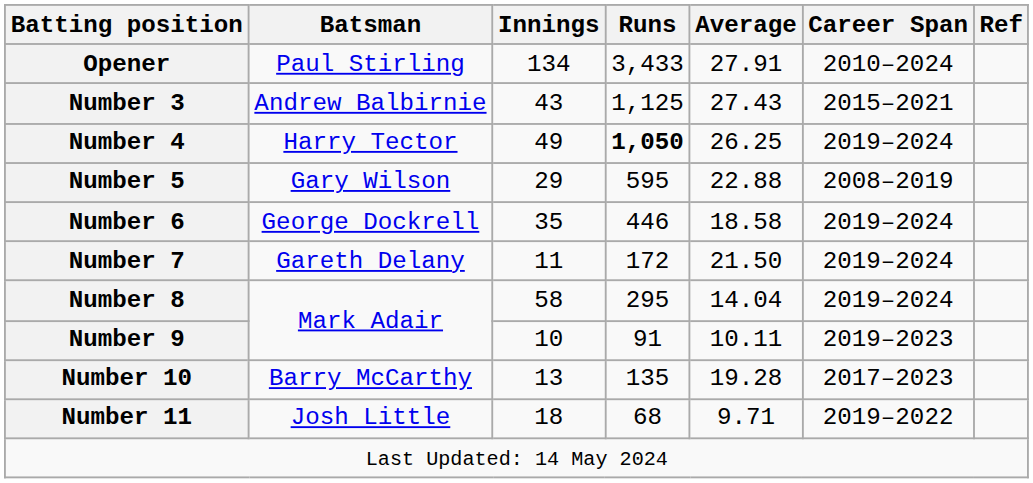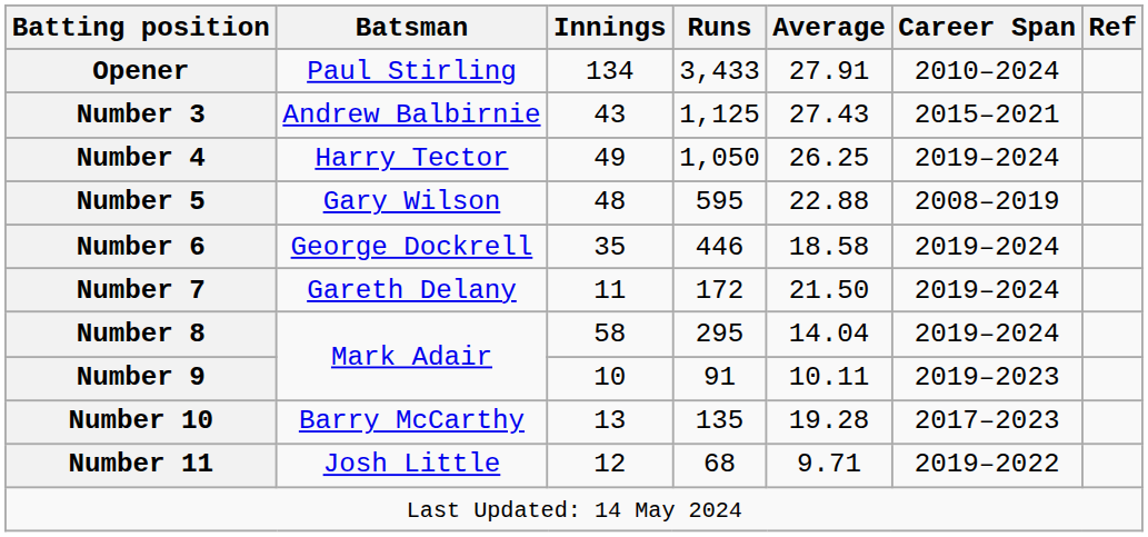 <table class="wikitable sortable" style=text-align:center;>
 <tr>
 <th scope="col">Batting position</th>
 <th scope="col">Batsman</th>
 <th scope="col">Innings</th>
 <th scope="col">Runs</th>
 <th scope="col">Average</th>
 <th scope="col">Career Span</th>
 <th scope="col">Ref</th>
 </tr>
 <tr>
 <th scope=row style=text-align:center;>Opener</th>
 <td><a href='#'>Paul Stirling</a></td>
 <td>134</td>
 <td>3,433</td>
 <td>27.91</td>
 <td>2010–2024</td>
 <td></td>
 </tr>
 <tr>
 <th scope=row style=text-align:center;>Number 3</th>
 <td><a href='#'>Andrew Balbirnie</a></td>
 <td>43</td>
 <td>1,125</td>
 <td>27.43</td>
 <td>2015–2021</td>
 <td></td>
 </tr>
 <tr>
 <th scope=row style=text-align:center;>Number 4</th>
 <td><a href='#'>Harry Tector</a></td>
 <td>49</td>
-<td><strong>1,050</strong></td>
+<td>1,050</td>
 <td>26.25</td>
 <td>2019–2024</td>
 <td></td>
 </tr>
 <tr>
 <th scope=row style=text-align:center;>Number 5</th>
 <td><a href='#'>Gary Wilson</a></td>
-<td>29</td>
+<td>48</td>
 <td>595</td>
 <td>22.88</td>
 <td>2008–2019</td>
 <td></td>
 </tr>
 <tr>
 <th scope=row style=text-align:center;>Number 6</th>
 <td><a href='#'>George Dockrell</a></td>
 <td>35</td>
 <td>446</td>
 <td>18.58</td>
 <td>2019–2024</td>
 <td></td>
 </tr>
 <tr>
 <th scope=row style=text-align:center;>Number 7</th>
 <td><a href='#'>Gareth Delany</a></td>
 <td>11</td>
 <td>172</td>
 <td>21.50</td>
 <td>2019–2024</td>
 <td></td>
 </tr>
 <tr>
 <th scope=row style=text-align:center;>Number 8</th>
 <td rowspan=2><a href='#'>Mark Adair</a></td>
 <td>58</td>
 <td>295</td>
 <td>14.04</td>
 <td>2019–2024</td>
 <td></td>
 </tr>
 <tr>
 <th scope=row style=text-align:center;>Number 9</th>
 <td>10</td>
 <td>91</td>
 <td>10.11</td>
 <td>2019–2023</td>
 <td></td>
 </tr>
 <tr>
 <th scope=row style=text-align:center;>Number 10</th>
 <td><a href='#'>Barry McCarthy</a></td>
 <td>13</td>
 <td>135</td>
 <td>19.28</td>
 <td>2017–2023</td>
 <td></td>
 </tr>
 <tr>
 <th scope=row style=text-align:center;>Number 11</th>
 <td><a href='#'>Josh Little</a></td>
-<td>18</td>
+<td>12</td>
 <td>68</td>
 <td>9.71</td>
 <td>2019–2022</td>
 <td></td>
 </tr>
 <tr>
 <td colspan=7><small>Last Updated: 14 May 2024</small></td>
 </tr>
 </table>
